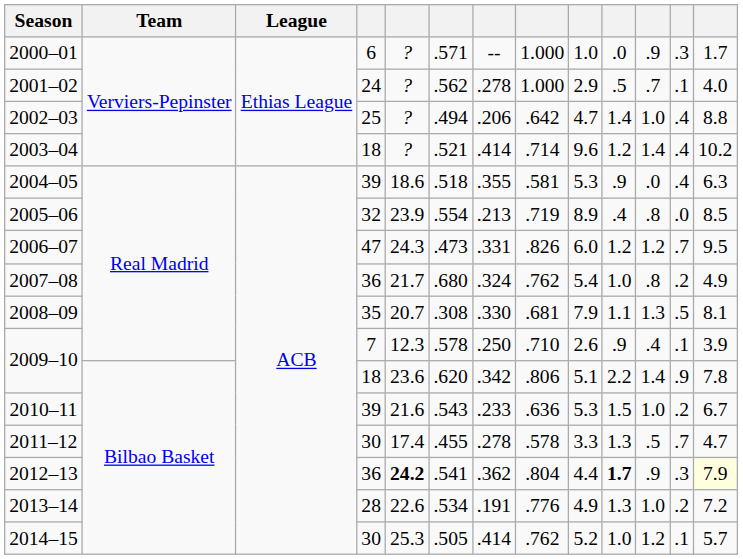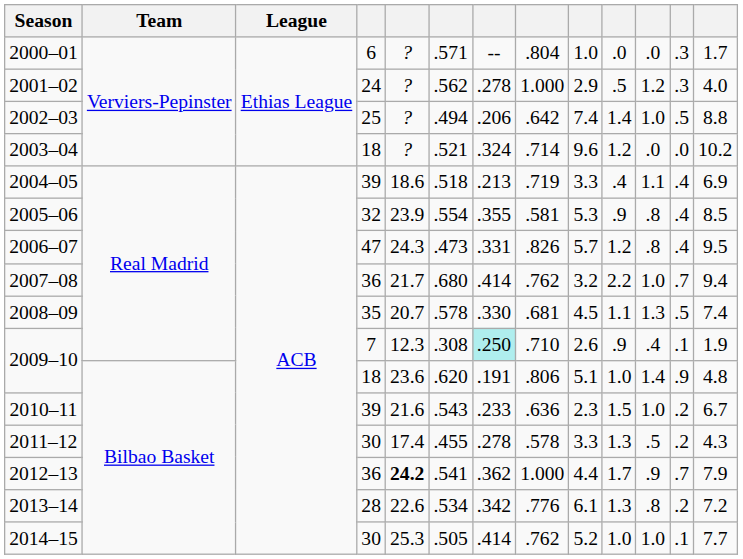 <table class="wikitable sortable" style="font-size:95%; text-align:center;">
 <tr>
 <th>Season</th>
 <th>Team</th>
 <th>League</th>
 <th></th>
 <th></th>
 <th></th>
 <th></th>
 <th></th>
 <th></th>
 <th></th>
 <th></th>
 <th></th>
 <th></th>
 </tr>
 <tr>
 <td>2000–01</td>
 <td rowspan="4"><a href='#'>Verviers-Pepinster</a></td>
 <td rowspan="4"><a href='#'>Ethias League</a></td>
 <td>6</td>
 <td><em>?</em></td>
 <td>.571</td>
 <td>--</td>
-<td>1.000</td>
+<td>.804</td>
 <td>1.0</td>
 <td>.0</td>
-<td>.9</td>
+<td>.0</td>
 <td>.3</td>
 <td>1.7</td>
 </tr>
 <tr>
 <td>2001–02</td>
 <td>24</td>
 <td><em>?</em></td>
 <td>.562</td>
 <td>.278</td>
 <td>1.000</td>
 <td>2.9</td>
 <td>.5</td>
-<td>.7</td>
-<td>.1</td>
+<td>1.2</td>
+<td>.3</td>
 <td>4.0</td>
 </tr>
 <tr>
 <td>2002–03</td>
 <td>25</td>
 <td><em>?</em></td>
 <td>.494</td>
 <td>.206</td>
 <td>.642</td>
-<td>4.7</td>
+<td>7.4</td>
 <td>1.4</td>
 <td>1.0</td>
-<td>.4</td>
+<td>.5</td>
 <td>8.8</td>
 </tr>
 <tr>
 <td>2003–04</td>
 <td>18</td>
 <td><em>?</em></td>
 <td>.521</td>
-<td>.414</td>
+<td>.324</td>
 <td>.714</td>
 <td>9.6</td>
 <td>1.2</td>
-<td>1.4</td>
-<td>.4</td>
+<td>.0</td>
+<td>.0</td>
 <td>10.2</td>
 </tr>
 <tr>
 <td>2004–05</td>
 <td rowspan="6"><a href='#'>Real Madrid</a></td>
 <td rowspan="12"><a href='#'>ACB</a></td>
 <td>39</td>
 <td>18.6</td>
 <td>.518</td>
-<td>.355</td>
-<td>.581</td>
-<td>5.3</td>
-<td>.9</td>
-<td>.0</td>
+<td>.213</td>
+<td>.719</td>
+<td>3.3</td>
 <td>.4</td>
-<td>6.3</td>
+<td>1.1</td>
+<td>.4</td>
+<td>6.9</td>
 </tr>
 <tr>
 <td>2005–06</td>
 <td>32</td>
 <td>23.9</td>
 <td>.554</td>
-<td>.213</td>
-<td>.719</td>
-<td>8.9</td>
+<td>.355</td>
+<td>.581</td>
+<td>5.3</td>
+<td>.9</td>
+<td>.8</td>
 <td>.4</td>
-<td>.8</td>
-<td>.0</td>
 <td>8.5</td>
 </tr>
 <tr>
 <td>2006–07</td>
 <td>47</td>
 <td>24.3</td>
 <td>.473</td>
 <td>.331</td>
 <td>.826</td>
-<td>6.0</td>
+<td>5.7</td>
 <td>1.2</td>
-<td>1.2</td>
-<td>.7</td>
+<td>.8</td>
+<td>.4</td>
 <td>9.5</td>
 </tr>
 <tr>
 <td>2007–08</td>
 <td>36</td>
 <td>21.7</td>
 <td>.680</td>
-<td>.324</td>
+<td>.414</td>
 <td>.762</td>
-<td>5.4</td>
+<td>3.2</td>
+<td>2.2</td>
 <td>1.0</td>
-<td>.8</td>
-<td>.2</td>
-<td>4.9</td>
+<td>.7</td>
+<td>9.4</td>
 </tr>
 <tr>
 <td>2008–09</td>
 <td>35</td>
 <td>20.7</td>
-<td>.308</td>
+<td>.578</td>
 <td>.330</td>
 <td>.681</td>
-<td>7.9</td>
+<td>4.5</td>
 <td>1.1</td>
 <td>1.3</td>
 <td>.5</td>
-<td>8.1</td>
+<td>7.4</td>
 </tr>
 <tr>
 <td rowspan="2">2009–10</td>
 <td>7</td>
 <td>12.3</td>
-<td>.578</td>
-<td>.250</td>
+<td>.308</td>
+<td style="background: paleturquoise;">.250</td>
 <td>.710</td>
 <td>2.6</td>
 <td>.9</td>
 <td>.4</td>
 <td>.1</td>
-<td>3.9</td>
+<td>1.9</td>
 </tr>
 <tr>
 <td rowspan="6"><a href='#'>Bilbao Basket</a></td>
 <td>18</td>
 <td>23.6</td>
 <td>.620</td>
-<td>.342</td>
+<td>.191</td>
 <td>.806</td>
 <td>5.1</td>
-<td>2.2</td>
+<td>1.0</td>
 <td>1.4</td>
 <td>.9</td>
-<td>7.8</td>
+<td>4.8</td>
 </tr>
 <tr>
 <td>2010–11</td>
 <td>39</td>
 <td>21.6</td>
 <td>.543</td>
 <td>.233</td>
 <td>.636</td>
-<td>5.3</td>
+<td>2.3</td>
 <td>1.5</td>
 <td>1.0</td>
 <td>.2</td>
 <td>6.7</td>
 </tr>
 <tr>
 <td>2011–12</td>
 <td>30</td>
 <td>17.4</td>
 <td>.455</td>
 <td>.278</td>
 <td>.578</td>
 <td>3.3</td>
 <td>1.3</td>
 <td>.5</td>
-<td>.7</td>
-<td>4.7</td>
+<td>.2</td>
+<td>4.3</td>
 </tr>
 <tr>
 <td>2012–13</td>
 <td>36</td>
 <td><strong>24.2</strong></td>
 <td>.541</td>
 <td>.362</td>
-<td>.804</td>
+<td>1.000</td>
 <td>4.4</td>
-<td><strong>1.7</strong></td>
+<td>1.7</td>
 <td>.9</td>
-<td>.3</td>
-<td style="background: lightyellow;">7.9</td>
+<td>.7</td>
+<td>7.9</td>
 </tr>
 <tr>
 <td>2013–14</td>
 <td>28</td>
 <td>22.6</td>
 <td>.534</td>
-<td>.191</td>
+<td>.342</td>
 <td>.776</td>
-<td>4.9</td>
+<td>6.1</td>
 <td>1.3</td>
-<td>1.0</td>
+<td>.8</td>
 <td>.2</td>
 <td>7.2</td>
 </tr>
 <tr>
 <td>2014–15</td>
 <td>30</td>
 <td>25.3</td>
 <td>.505</td>
 <td>.414</td>
 <td>.762</td>
 <td>5.2</td>
 <td>1.0</td>
-<td>1.2</td>
+<td>1.0</td>
 <td>.1</td>
-<td>5.7</td>
+<td>7.7</td>
 </tr>
 </table>
